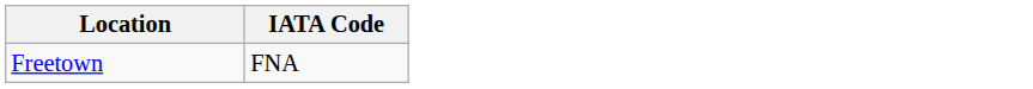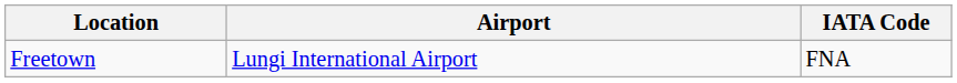 <table class="wikitable">
 <tr>
 <th scope="col" style="width:150px;"><strong>Location</strong></th>
+<th scope="col" style="width:400px;"><strong>Airport</strong></th>
 <th scope="col" style="width:100px;"><strong>IATA Code</strong></th>
 </tr>
 <tr>
 <td><a href='#'>Freetown</a></td>
+<td><a href='#'>Lungi International Airport</a></td>
 <td>FNA</td>
 </tr>
 </table>
